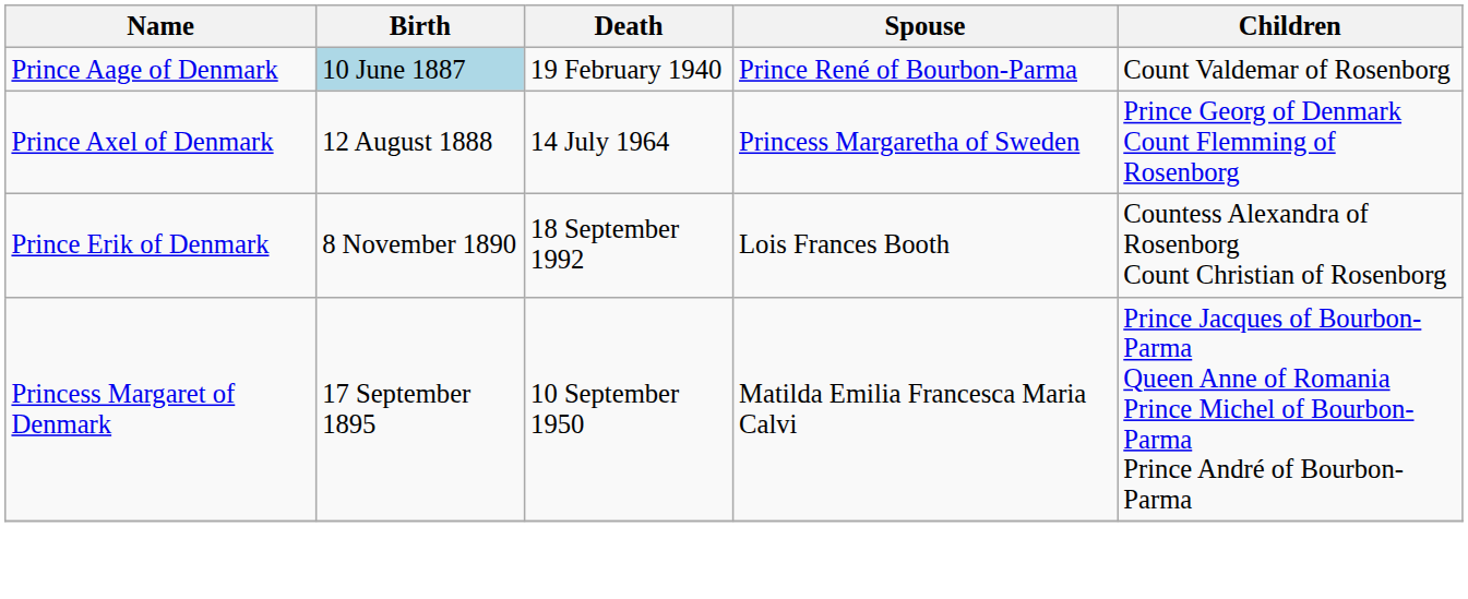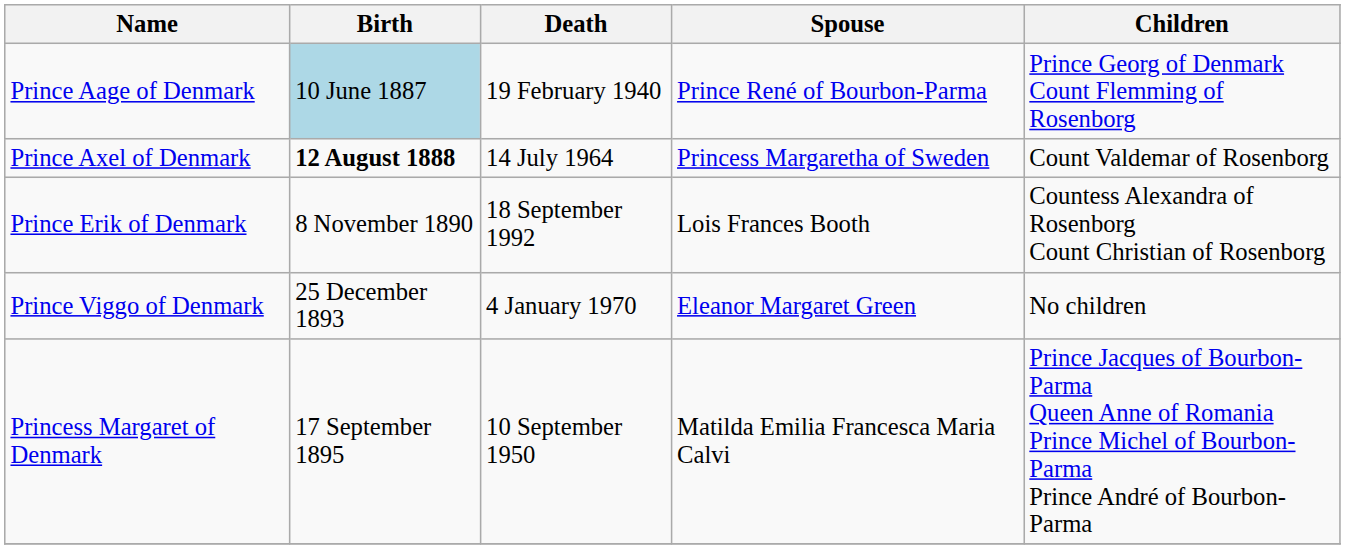 <table class="wikitable">
 <tr>
 <th>Name</th>
 <th>Birth</th>
 <th>Death</th>
 <th>Spouse</th>
 <th>Children</th>
 </tr>
 <tr>
 <td><a href='#'>Prince Aage of Denmark</a></td>
 <td style="background: lightblue;">10 June 1887</td>
 <td>19 February 1940</td>
 <td><a href='#'>Prince René of Bourbon-Parma</a></td>
-<td>Count Valdemar of Rosenborg</td>
+<td><a href='#'>Prince Georg of Denmark</a><br><a href='#'>Count Flemming of Rosenborg</a></td>
 </tr>
 <tr>
 <td><a href='#'>Prince Axel of Denmark</a></td>
-<td>12 August 1888</td>
+<td><strong>12 August 1888</strong></td>
 <td>14 July 1964</td>
 <td><a href='#'>Princess Margaretha of Sweden</a></td>
-<td><a href='#'>Prince Georg of Denmark</a><br><a href='#'>Count Flemming of Rosenborg</a></td>
+<td>Count Valdemar of Rosenborg</td>
 </tr>
 <tr>
 <td><a href='#'>Prince Erik of Denmark</a></td>
 <td>8 November 1890</td>
 <td>18 September 1992</td>
 <td>Lois Frances Booth</td>
 <td>Countess Alexandra of Rosenborg<br>Count Christian of Rosenborg</td>
+</tr>
+<tr>
+<td><a href='#'>Prince Viggo of Denmark</a></td>
+<td>25 December 1893</td>
+<td>4 January 1970</td>
+<td><a href='#'>Eleanor Margaret Green</a></td>
+<td>No children</td>
 </tr>
 <tr>
 <td><a href='#'>Princess Margaret of Denmark</a></td>
 <td>17 September 1895</td>
 <td>10 September 1950</td>
 <td>Matilda Emilia Francesca Maria Calvi</td>
 <td><a href='#'>Prince Jacques of Bourbon-Parma</a><br><a href='#'>Queen Anne of Romania</a><br><a href='#'>Prince Michel of Bourbon-Parma</a><br>Prince André of Bourbon-Parma</td>
 </tr>
 <tr>
 </tr>
 </table>
